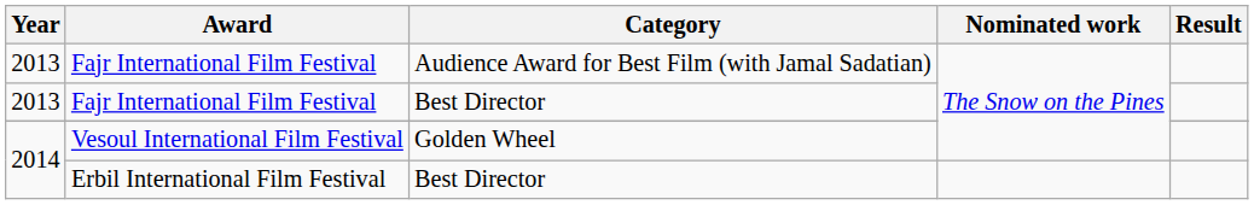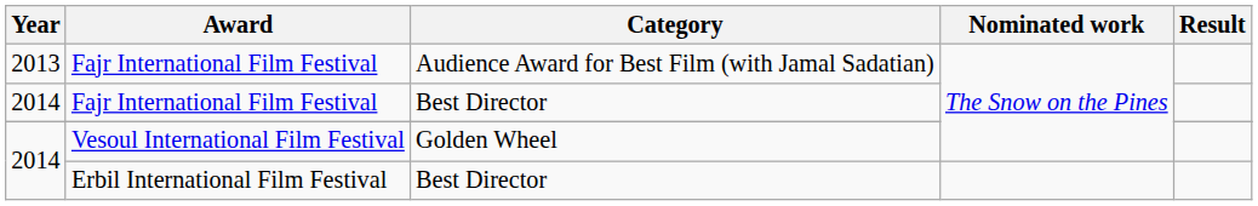 <table class="wikitable sortable">
 <tr>
 <th>Year</th>
 <th>Award</th>
 <th>Category</th>
 <th>Nominated work</th>
 <th>Result</th>
 </tr>
 <tr>
 <td>2013</td>
 <td><a href='#'>Fajr International Film Festival</a></td>
 <td>Audience Award for Best Film (with Jamal Sadatian)</td>
 <td rowspan=4><em><a href='#'>The Snow on the Pines</a></em></td>
 <td></td>
 </tr>
 <tr>
-<td>2013</td>
+<td>2014</td>
 <td><a href='#'>Fajr International Film Festival</a></td>
 <td>Best Director</td>
 <td></td>
 </tr>
 <tr>
 </tr>
 <tr>
 <td rowspan=2>2014</td>
 <td><a href='#'>Vesoul International Film Festival</a></td>
 <td>Golden Wheel</td>
 <td></td>
 </tr>
 <tr>
 <td>Erbil International Film Festival</td>
 <td>Best Director</td>
 <td></td>
 </tr>
 </table>
